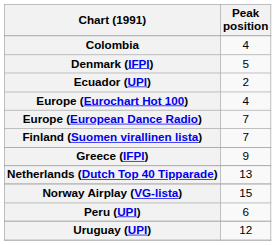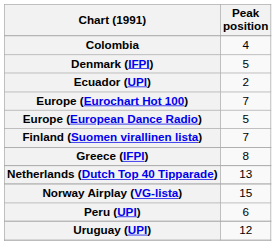 <table class="wikitable sortable plainrowheaders" style="text-align:center">
 <tr>
 <th>Chart (1991)</th>
 <th>Peak<br>position</th>
 </tr>
 <tr>
 </tr>
 <tr>
 </tr>
 <tr>
 <th scope="row">Colombia</th>
 <td>4</td>
 </tr>
 <tr>
 <th scope="row">Denmark (<a href='#'>IFPI</a>)</th>
 <td>5</td>
 </tr>
 <tr>
 <th scope="row">Ecuador (<a href='#'>UPI</a>)</th>
 <td>2</td>
 </tr>
 <tr>
 <th scope="row">Europe (<a href='#'>Eurochart Hot 100</a>)</th>
-<td>4</td>
+<td>7</td>
 </tr>
 <tr>
 <th scope="row">Europe (<a href='#'>European Dance Radio</a>)</th>
-<td>7</td>
+<td>5</td>
 </tr>
 <tr>
 <th scope="row">Finland (<a href='#'>Suomen virallinen lista</a>)</th>
 <td>7</td>
 </tr>
 <tr>
 </tr>
 <tr>
 <th scope="row">Greece (<a href='#'>IFPI</a>)</th>
-<td>9</td>
+<td>8</td>
 </tr>
 <tr>
 </tr>
 <tr>
 <th scope="row">Netherlands (<a href='#'>Dutch Top 40 Tipparade</a>)</th>
 <td>13</td>
 </tr>
 <tr>
 </tr>
 <tr>
 <th scope="row">Norway Airplay (<a href='#'>VG-lista</a>)</th>
 <td>15</td>
 </tr>
 <tr>
 <th scope="row">Peru (<a href='#'>UPI</a>)</th>
 <td>6</td>
 </tr>
 <tr>
 </tr>
 <tr>
 </tr>
 <tr>
 </tr>
 <tr>
 <th scope="row">Uruguay (<a href='#'>UPI</a>)</th>
 <td>12</td>
 </tr>
 <tr>
 </tr>
 <tr>
 </tr>
 <tr>
 </tr>
 </table>
